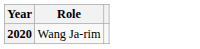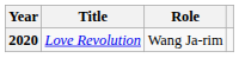 <table class="wikitable plainrowheaders sortable">
 <tr>
 <th scope="col">Year</th>
+<th scope="col">Title</th>
 <th scope="col">Role</th>
 <th scope="col" class="unsortable"><br></th>
 </tr>
 <tr>
 <th scope="row">2020</th>
+<td><em><a href='#'>Love Revolution</a></em></td>
 <td>Wang Ja-rim</td>
 <td style="text-align:center"></td>
 </tr>
 </table>
